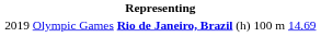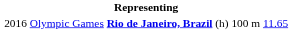 <table>
 <tr>
 <th colspan="6">Representing </th>
 </tr>
 <tr>
-<td>2019</td>
+<td>2016</td>
 <td><a href='#'>Olympic Games</a></td>
 <td><strong><a href='#'>Rio de Janeiro, Brazil</a></strong></td>
 <td>(h)</td>
 <td>100 m</td>
-<td><a href='#'>14.69</a></td>
+<td><a href='#'>11.65</a></td>
 </tr>
 </table>
